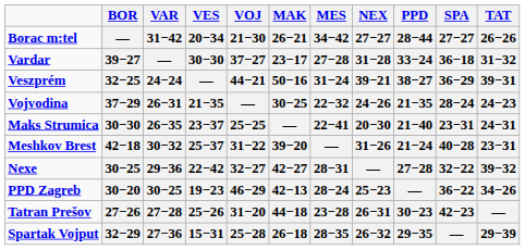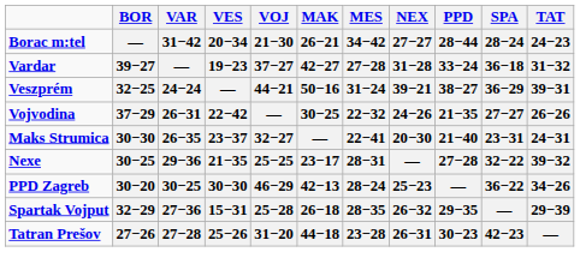 <table class="wikitable">
 <tr>
 <td></td>
 <th> <a href='#'>BOR</a></th>
 <th> <a href='#'>VAR</a></th>
 <th> <a href='#'>VES</a></th>
 <th> <a href='#'>VOJ</a></th>
 <th> <a href='#'>MAK</a></th>
 <th> <a href='#'>MES</a></th>
 <th> <a href='#'>NEX</a></th>
 <th> <a href='#'>PPD</a></th>
 <th> <a href='#'>SPA</a></th>
 <th> <a href='#'>TAT</a></th>
 </tr>
 <tr>
 <td><strong> <a href='#'>Borac m:tel</a></strong></td>
 <th><strong>—</strong></th>
 <th><strong>31−42</strong></th>
 <th><strong>20−34</strong></th>
 <th><strong>21−30</strong></th>
 <th><strong>26−21</strong></th>
 <th><strong>34−42</strong></th>
 <th><strong>27−27</strong></th>
 <th><strong>28−44</strong></th>
-<th><strong>27−27</strong></th>
-<th><strong>26−26</strong></th>
+<th><strong>28−24</strong></th>
+<th><strong>24−23</strong></th>
 </tr>
 <tr>
 <td><strong> <a href='#'>Vardar</a></strong></td>
 <th><strong>39−27</strong></th>
 <th><strong>—</strong></th>
-<th><strong>30−30</strong></th>
+<th><strong>19−23</strong></th>
 <th><strong>37−27</strong></th>
-<th><strong>23−17</strong></th>
+<th><strong>42−27</strong></th>
 <th><strong>27−28</strong></th>
 <th><strong>31−28</strong></th>
 <th><strong>33−24</strong></th>
 <th><strong>36−18</strong></th>
 <th><strong>31−32</strong></th>
 </tr>
 <tr>
 <td><strong> <a href='#'>Veszprém</a></strong></td>
 <th><strong>32−25</strong></th>
 <th><strong>24−24</strong></th>
 <th><strong>—</strong></th>
 <th><strong>44−21</strong></th>
 <th><strong>50−16</strong></th>
 <th><strong>31−24</strong></th>
 <th><strong>39−21</strong></th>
 <th><strong>38−27</strong></th>
 <th><strong>36−29</strong></th>
 <th><strong>39−31</strong></th>
 </tr>
 <tr>
 <td><strong> <a href='#'>Vojvodina</a></strong></td>
 <th><strong>37−29</strong></th>
 <th><strong>26−31</strong></th>
-<th><strong>21−35</strong></th>
+<th><strong>22−42</strong></th>
 <th><strong>—</strong></th>
 <th><strong>30−25</strong></th>
 <th><strong>22−32</strong></th>
 <th><strong>24−26</strong></th>
 <th><strong>21−35</strong></th>
-<th><strong>28−24</strong></th>
-<th><strong>24−23</strong></th>
+<th><strong>27−27</strong></th>
+<th><strong>26−26</strong></th>
 </tr>
 <tr>
 <td><strong> <a href='#'>Maks Strumica</a></strong></td>
 <th><strong>30−30</strong></th>
 <th><strong>26−35</strong></th>
 <th><strong>23−37</strong></th>
-<th><strong>25−25</strong></th>
+<th><strong>32−27</strong></th>
 <th><strong>—</strong></th>
 <th><strong>22−41</strong></th>
 <th><strong>20−30</strong></th>
 <th><strong>21−40</strong></th>
 <th><strong>23−31</strong></th>
 <th><strong>24−31</strong></th>
 </tr>
 <tr>
-<td><strong> <a href='#'>Meshkov Brest</a></strong></td>
-<th><strong>42−18</strong></th>
-<th><strong>30−32</strong></th>
-<th><strong>25−37</strong></th>
-<th><strong>31−22</strong></th>
-<th><strong>39−20</strong></th>
-<th><strong>—</strong></th>
-<th><strong>31−26</strong></th>
-<th><strong>21−24</strong></th>
-<th><strong>40−28</strong></th>
-<th><strong>23−31</strong></th>
-</tr>
-<tr>
 <td><strong> <a href='#'>Nexe</a></strong></td>
 <th><strong>30−25</strong></th>
 <th><strong>29−36</strong></th>
-<th><strong>22−42</strong></th>
-<th><strong>32−27</strong></th>
-<th><strong>42−27</strong></th>
+<th><strong>21−35</strong></th>
+<th><strong>25−25</strong></th>
+<th><strong>23−17</strong></th>
 <th><strong>28−31</strong></th>
 <th><strong>—</strong></th>
 <th><strong>27−28</strong></th>
 <th><strong>32−22</strong></th>
 <th><strong>39−32</strong></th>
 </tr>
 <tr>
 <td><strong> <a href='#'>PPD Zagreb</a></strong></td>
 <th><strong>30−20</strong></th>
 <th><strong>30−25</strong></th>
-<th><strong>19−23</strong></th>
+<th><strong>30−30</strong></th>
 <th><strong>46−29</strong></th>
 <th><strong>42−13</strong></th>
 <th><strong>28−24</strong></th>
 <th><strong>25−23</strong></th>
 <th><strong>—</strong></th>
 <th><strong>36−22</strong></th>
 <th><strong>34−26</strong></th>
+</tr>
+<tr>
+<td><strong> <a href='#'>Spartak Vojput</a></strong></td>
+<th><strong>32−29</strong></th>
+<th><strong>27−36</strong></th>
+<th><strong>15−31</strong></th>
+<th><strong>25−28</strong></th>
+<th><strong>26−18</strong></th>
+<th><strong>28−35</strong></th>
+<th><strong>26−32</strong></th>
+<th><strong>29−35</strong></th>
+<th><strong>—</strong></th>
+<th><strong>29−39</strong></th>
 </tr>
 <tr>
 <td><strong> <a href='#'>Tatran Prešov</a></strong></td>
 <th><strong>27−26</strong></th>
 <th><strong>27−28</strong></th>
 <th><strong>25−26</strong></th>
 <th><strong>31−20</strong></th>
 <th><strong>44−18</strong></th>
 <th><strong>23−28</strong></th>
 <th><strong>26−31</strong></th>
 <th><strong>30−23</strong></th>
 <th><strong>42−23</strong></th>
 <th><strong>—</strong></th>
 </tr>
-<tr>
-<td><strong> <a href='#'>Spartak Vojput</a></strong></td>
-<th><strong>32−29</strong></th>
-<th><strong>27−36</strong></th>
-<th><strong>15−31</strong></th>
-<th><strong>25−28</strong></th>
-<th><strong>26−18</strong></th>
-<th><strong>28−35</strong></th>
-<th><strong>26−32</strong></th>
-<th><strong>29−35</strong></th>
-<th><strong>—</strong></th>
-<th><strong>29−39</strong></th>
-</tr>
 </table>
